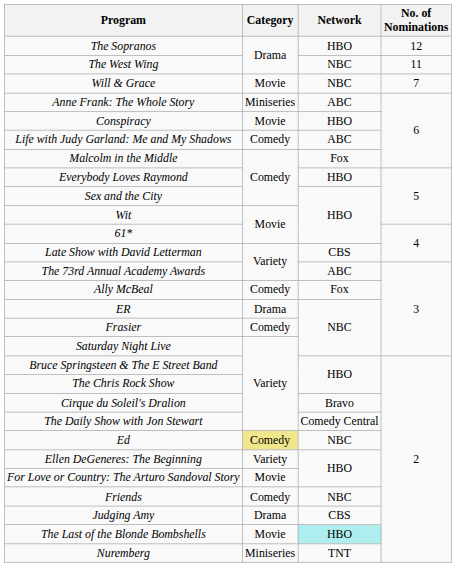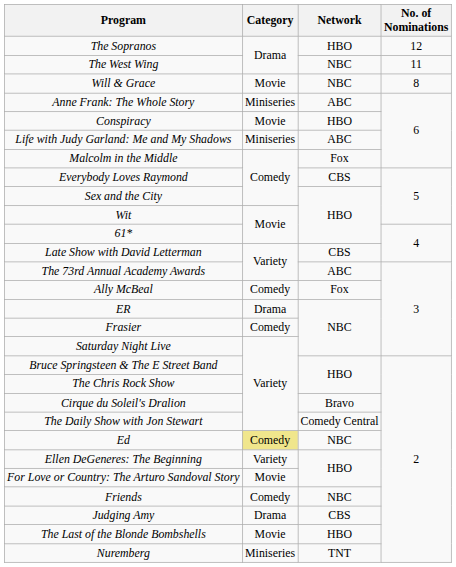 <table class="wikitable">
 <tr>
 <th>Program</th>
 <th>Category</th>
 <th>Network</th>
 <th>No. of<br>Nominations</th>
 </tr>
 <tr style="text-align:center">
 <td><em>The Sopranos</em></td>
 <td rowspan="2">Drama</td>
 <td>HBO</td>
 <td>12</td>
 </tr>
 <tr style="text-align:center">
 <td><em>The West Wing</em></td>
 <td>NBC</td>
 <td>11</td>
 </tr>
 <tr style="text-align:center">
 <td><em>Will & Grace</em></td>
 <td>Movie</td>
 <td>NBC</td>
-<td>7</td>
+<td>8</td>
 </tr>
 <tr style="text-align:center">
 <td><em>Anne Frank: The Whole Story</em></td>
 <td>Miniseries</td>
 <td>ABC</td>
 <td rowspan="4">6</td>
 </tr>
 <tr style="text-align:center">
 <td><em>Conspiracy</em></td>
 <td>Movie</td>
 <td>HBO</td>
 </tr>
 <tr style="text-align:center">
 <td><em>Life with Judy Garland: Me and My Shadows</em></td>
-<td>Comedy</td>
+<td>Miniseries</td>
 <td>ABC</td>
 </tr>
 <tr style="text-align:center">
 <td><em>Malcolm in the Middle</em></td>
 <td rowspan="3">Comedy</td>
 <td>Fox</td>
 </tr>
 <tr style="text-align:center">
 <td><em>Everybody Loves Raymond</em></td>
-<td>HBO</td>
+<td>CBS</td>
 <td rowspan="3">5</td>
 </tr>
 <tr style="text-align:center">
 <td><em>Sex and the City</em></td>
 <td rowspan="3">HBO</td>
 </tr>
 <tr style="text-align:center">
 <td><em>Wit</em></td>
 <td rowspan="2">Movie</td>
 </tr>
 <tr style="text-align:center">
 <td><em>61*</em></td>
 <td rowspan="2">4</td>
 </tr>
 <tr style="text-align:center">
 <td><em>Late Show with David Letterman</em></td>
 <td rowspan="2">Variety</td>
 <td>CBS</td>
 </tr>
 <tr style="text-align:center">
 <td><em>The 73rd Annual Academy Awards</em></td>
 <td>ABC</td>
 <td rowspan="5">3</td>
 </tr>
 <tr style="text-align:center">
 <td><em>Ally McBeal</em></td>
 <td>Comedy</td>
 <td>Fox</td>
 </tr>
 <tr style="text-align:center">
 <td><em>ER</em></td>
 <td>Drama</td>
 <td rowspan="3">NBC</td>
 </tr>
 <tr style="text-align:center">
 <td><em>Frasier</em></td>
 <td>Comedy</td>
 </tr>
 <tr style="text-align:center">
 <td><em>Saturday Night Live</em></td>
 <td rowspan="5">Variety</td>
 </tr>
 <tr style="text-align:center">
 <td><em>Bruce Springsteen & The E Street Band</em></td>
 <td rowspan="2">HBO</td>
 <td rowspan="11">2</td>
 </tr>
 <tr style="text-align:center">
 <td><em>The Chris Rock Show</em></td>
 </tr>
 <tr style="text-align:center">
 <td><em>Cirque du Soleil's Dralion</em></td>
 <td>Bravo</td>
 </tr>
 <tr style="text-align:center">
 <td><em>The Daily Show with Jon Stewart</em></td>
 <td>Comedy Central</td>
 </tr>
 <tr style="text-align:center">
 <td><em>Ed</em></td>
 <td style="background: khaki;">Comedy</td>
 <td>NBC</td>
 </tr>
 <tr style="text-align:center">
 <td><em>Ellen DeGeneres: The Beginning</em></td>
 <td>Variety</td>
 <td rowspan="2">HBO</td>
 </tr>
 <tr style="text-align:center">
 <td><em>For Love or Country: The Arturo Sandoval Story</em></td>
 <td>Movie</td>
 </tr>
 <tr style="text-align:center">
 <td><em>Friends</em></td>
 <td>Comedy</td>
 <td>NBC</td>
 </tr>
 <tr style="text-align:center">
 <td><em>Judging Amy</em></td>
 <td>Drama</td>
 <td>CBS</td>
 </tr>
 <tr style="text-align:center">
 <td><em>The Last of the Blonde Bombshells</em></td>
 <td>Movie</td>
-<td style="background: paleturquoise;">HBO</td>
+<td>HBO</td>
 </tr>
 <tr style="text-align:center">
 <td><em>Nuremberg</em></td>
 <td>Miniseries</td>
 <td>TNT</td>
 </tr>
 </table>
